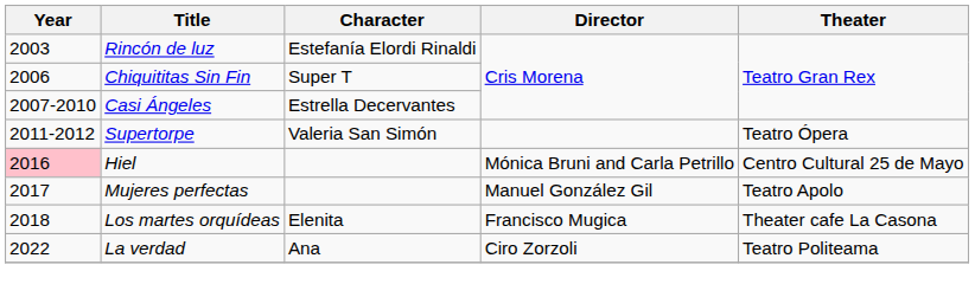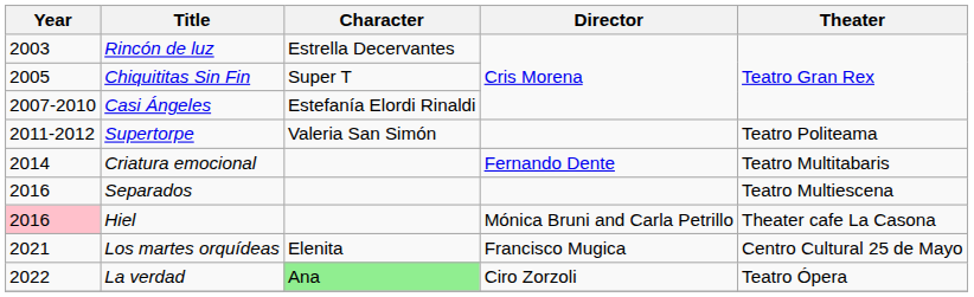 <table class="wikitable" style="font-size: 90%;">
 <tr>
 <th>Year</th>
 <th>Title</th>
 <th>Character</th>
 <th>Director</th>
 <th>Theater</th>
 </tr>
 <tr>
 <td>2003</td>
 <td><em><a href='#'>Rincón de luz</a></em></td>
-<td>Estefanía Elordi Rinaldi</td>
+<td>Estrella Decervantes</td>
 <td rowspan="3"><a href='#'>Cris Morena</a></td>
 <td rowspan="3"><a href='#'>Teatro Gran Rex</a></td>
 </tr>
 <tr>
-<td>2006</td>
+<td>2005</td>
 <td><em><a href='#'>Chiquititas Sin Fin</a></em></td>
 <td>Super T</td>
 </tr>
 <tr>
 <td>2007-2010</td>
 <td><em><a href='#'>Casi Ángeles</a></em></td>
-<td>Estrella Decervantes</td>
+<td>Estefanía Elordi Rinaldi</td>
 </tr>
 <tr>
 <td>2011-2012</td>
 <td><em><a href='#'>Supertorpe</a></em></td>
 <td>Valeria  San Simón</td>
 <td></td>
-<td>Teatro Ópera</td>
+<td>Teatro Politeama</td>
+</tr>
+<tr>
+<td>2014</td>
+<td><em>Criatura emocional</em></td>
+<td></td>
+<td><a href='#'>Fernando Dente</a></td>
+<td>Teatro Multitabaris</td>
+</tr>
+<tr>
+<td>2016</td>
+<td><em>Separados</em></td>
+<td></td>
+<td></td>
+<td>Teatro Multiescena</td>
 </tr>
 <tr>
 <td style="background: pink;">2016</td>
 <td><em>Hiel</em></td>
 <td></td>
 <td>Mónica Bruni and Carla Petrillo</td>
-<td>Centro Cultural 25 de Mayo</td>
+<td>Theater cafe La Casona</td>
 </tr>
 <tr>
-<td>2017</td>
-<td><em>Mujeres perfectas</em></td>
-<td></td>
-<td>Manuel González Gil</td>
-<td>Teatro Apolo</td>
-</tr>
-<tr>
-<td>2018</td>
+<td>2021</td>
 <td><em>Los martes orquídeas</em></td>
 <td>Elenita</td>
 <td>Francisco Mugica</td>
-<td>Theater cafe La Casona</td>
+<td>Centro Cultural 25 de Mayo</td>
 </tr>
 <tr>
 <td>2022</td>
 <td><em>La verdad</em></td>
-<td>Ana</td>
+<td style="background: lightgreen;">Ana</td>
 <td>Ciro Zorzoli</td>
-<td>Teatro Politeama</td>
+<td>Teatro Ópera</td>
 </tr>
 <tr>
 </tr>
 </table>
